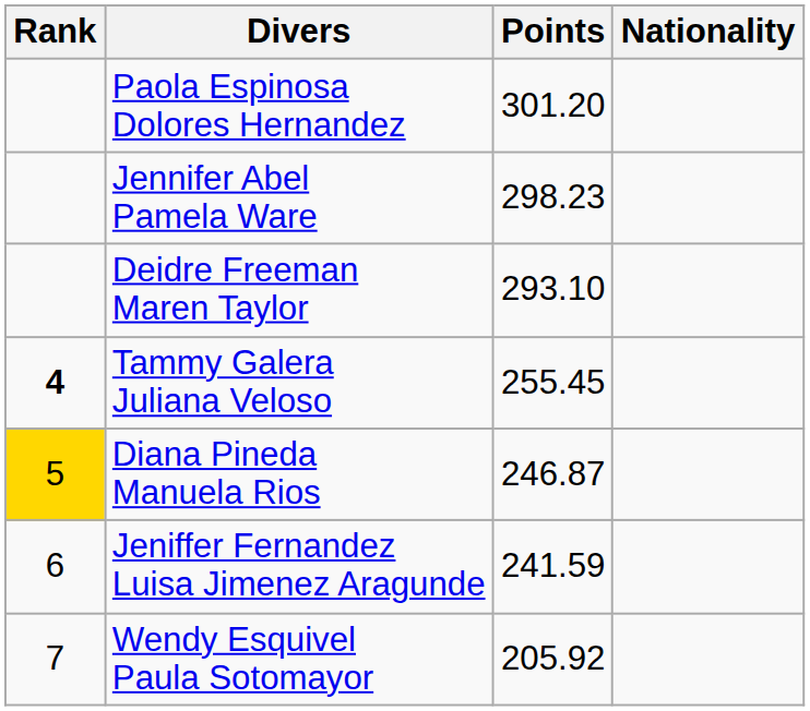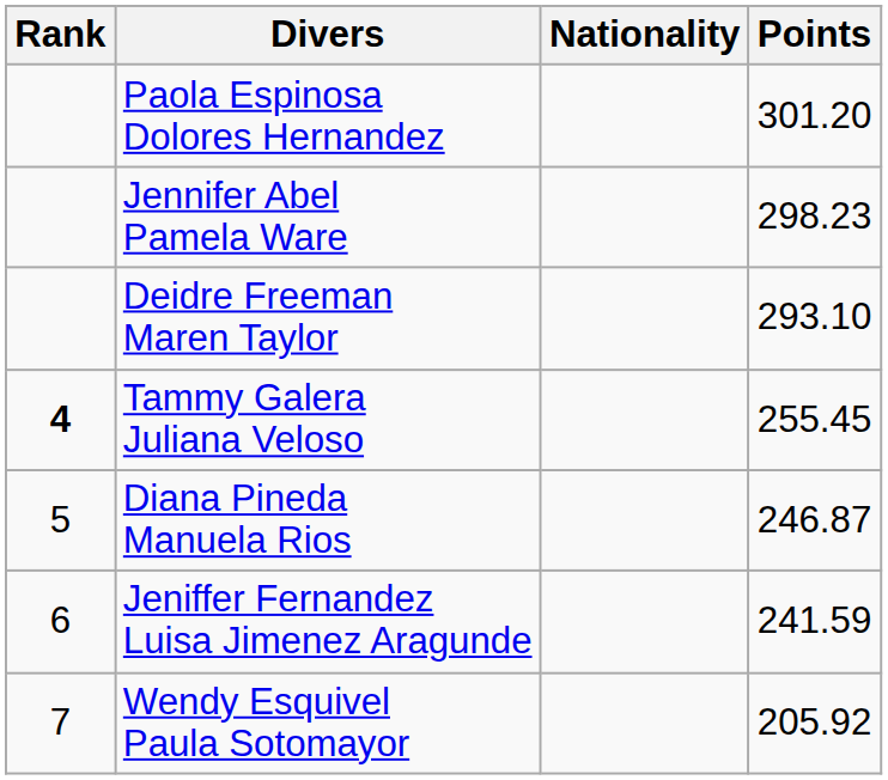 <table class="wikitable">
 <tr>
 <th>Rank</th>
 <th>Divers</th>
+<th>Nationality</th>
 <th>Points</th>
-<th>Nationality</th>
 </tr>
 <tr>
 <td align=center></td>
 <td><a href='#'>Paola Espinosa</a><br><a href='#'>Dolores Hernandez</a></td>
+<td></td>
 <td align=center>301.20</td>
-<td></td>
 </tr>
 <tr>
 <td align=center></td>
 <td><a href='#'>Jennifer Abel</a><br><a href='#'>Pamela Ware</a></td>
+<td></td>
 <td align=center>298.23</td>
-<td></td>
 </tr>
 <tr>
 <td align=center></td>
 <td><a href='#'>Deidre Freeman</a><br><a href='#'>Maren Taylor</a></td>
+<td></td>
 <td align=center>293.10</td>
-<td></td>
 </tr>
 <tr>
 <td align=center><strong>4</strong></td>
 <td><a href='#'>Tammy Galera</a><br><a href='#'>Juliana Veloso</a></td>
+<td></td>
 <td align=center>255.45</td>
-<td></td>
 </tr>
 <tr>
-<td align=center style="background: gold;">5</td>
+<td align=center>5</td>
 <td><a href='#'>Diana Pineda</a><br><a href='#'>Manuela Rios</a></td>
+<td></td>
 <td align=center>246.87</td>
-<td></td>
 </tr>
 <tr>
 <td align=center>6</td>
 <td><a href='#'>Jeniffer Fernandez</a><br><a href='#'>Luisa Jimenez Aragunde</a></td>
+<td></td>
 <td align=center>241.59</td>
-<td></td>
 </tr>
 <tr>
 <td align=center>7</td>
 <td><a href='#'>Wendy Esquivel</a><br><a href='#'>Paula Sotomayor</a></td>
+<td></td>
 <td align=center>205.92</td>
-<td></td>
 </tr>
 </table>
